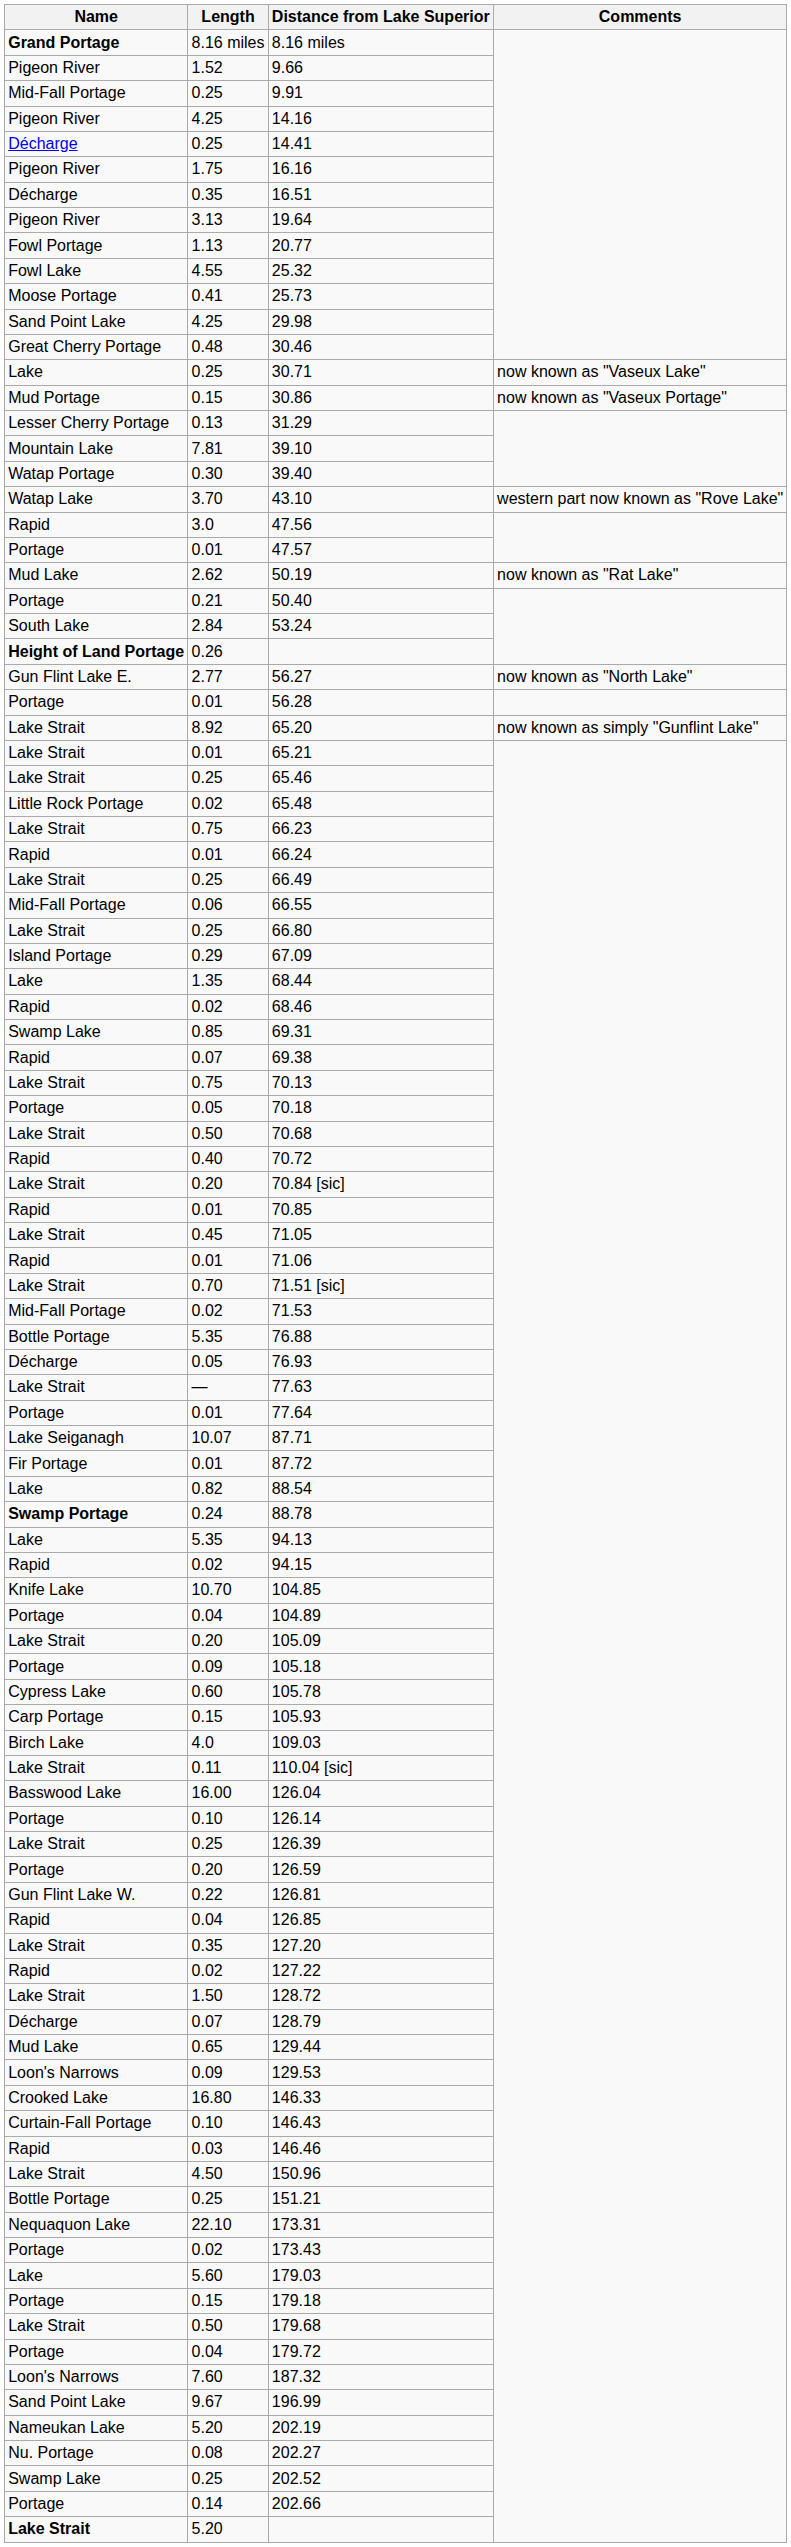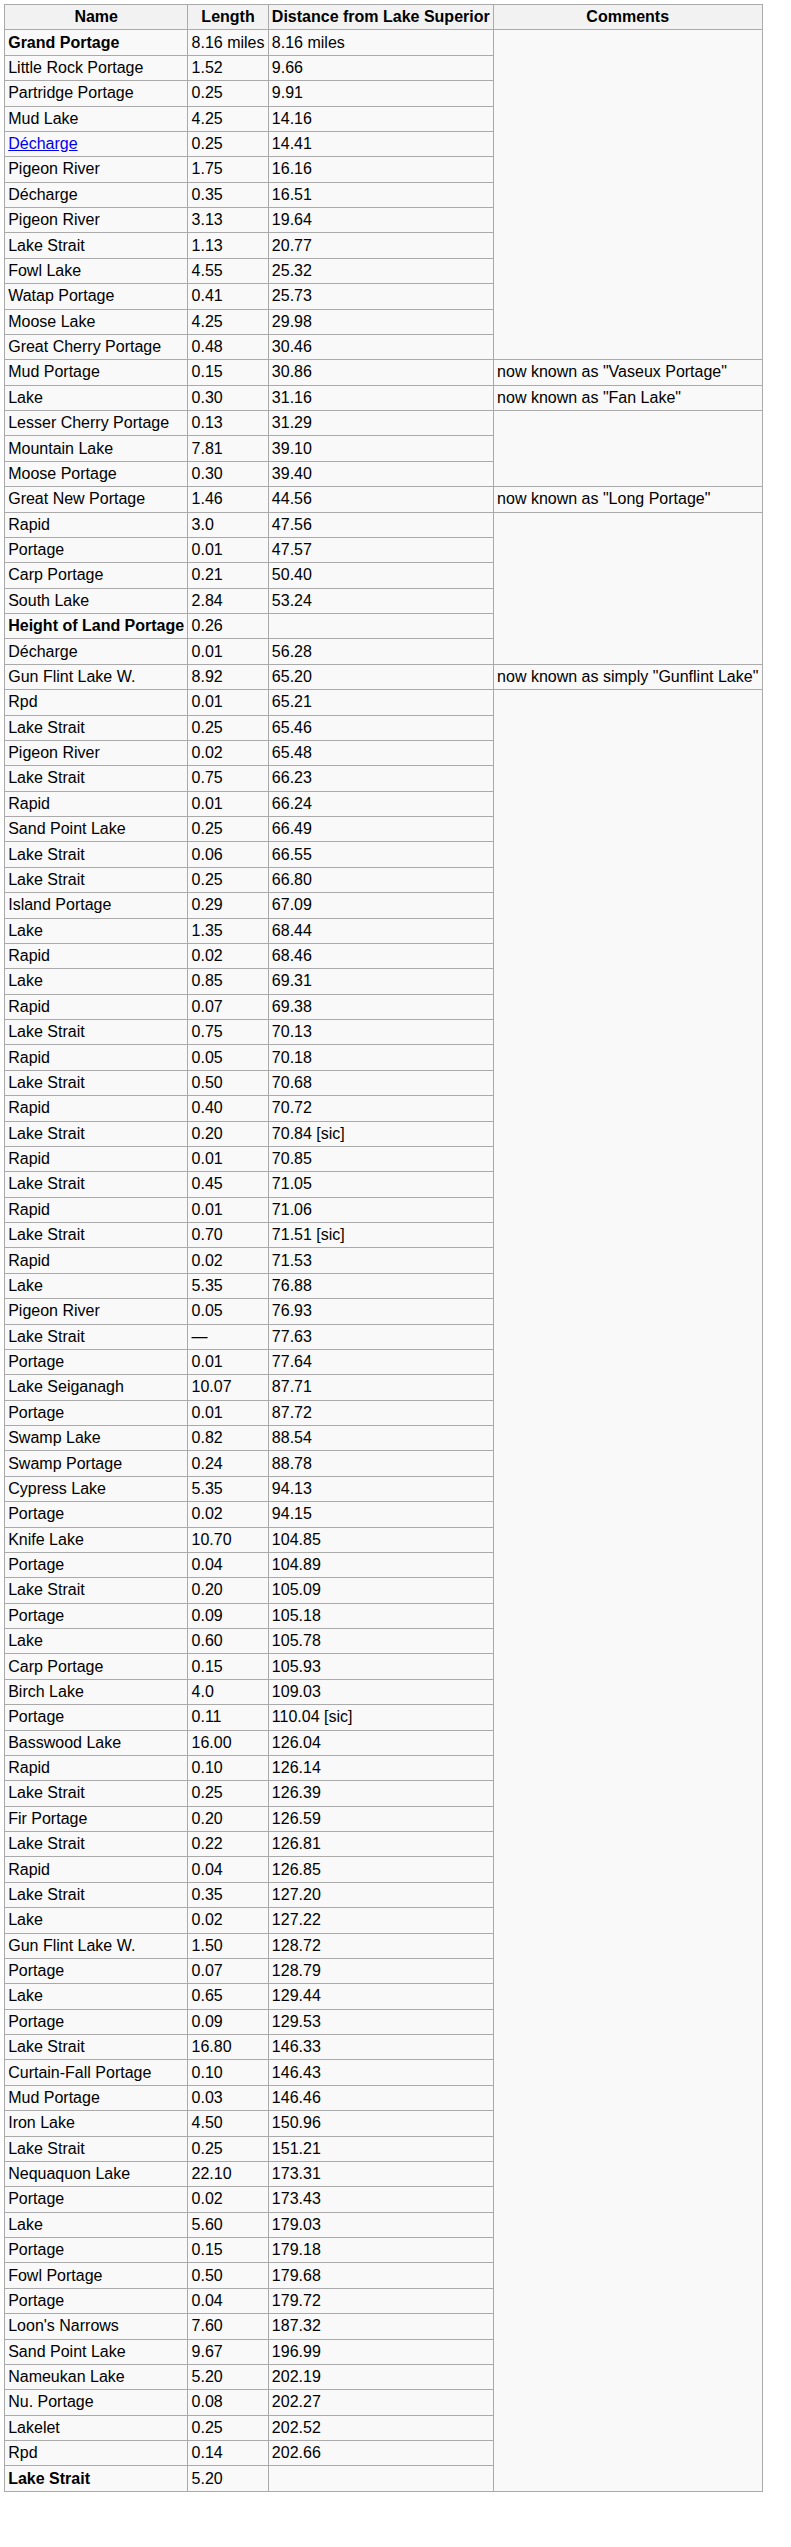 <table class="wikitable">
 <tr>
 <th>Name</th>
 <th>Length</th>
 <th>Distance from Lake Superior</th>
 <th>Comments</th>
 </tr>
 <tr>
 <td><strong>Grand Portage</strong></td>
 <td>8.16 miles</td>
 <td>8.16 miles</td>
 </tr>
 <tr>
-<td>Pigeon River</td>
+<td>Little Rock Portage</td>
 <td>1.52</td>
 <td>9.66</td>
 </tr>
 <tr>
-<td>Mid-Fall Portage</td>
+<td>Partridge Portage</td>
 <td>0.25</td>
 <td>9.91</td>
 </tr>
 <tr>
-<td>Pigeon River</td>
+<td>Mud Lake</td>
 <td>4.25</td>
 <td>14.16</td>
 </tr>
 <tr>
 <td><a href='#'>Décharge</a></td>
 <td>0.25</td>
 <td>14.41</td>
 </tr>
 <tr>
 <td>Pigeon River</td>
 <td>1.75</td>
 <td>16.16</td>
 </tr>
 <tr>
 <td>Décharge</td>
 <td>0.35</td>
 <td>16.51</td>
 </tr>
 <tr>
 <td>Pigeon River</td>
 <td>3.13</td>
 <td>19.64</td>
 </tr>
 <tr>
-<td>Fowl Portage</td>
+<td>Lake Strait</td>
 <td>1.13</td>
 <td>20.77</td>
 </tr>
 <tr>
 <td>Fowl Lake</td>
 <td>4.55</td>
 <td>25.32</td>
 </tr>
 <tr>
-<td>Moose Portage</td>
+<td>Watap Portage</td>
 <td>0.41</td>
 <td>25.73</td>
 </tr>
 <tr>
-<td>Sand Point Lake</td>
+<td>Moose Lake</td>
 <td>4.25</td>
 <td>29.98</td>
 </tr>
 <tr>
 <td>Great Cherry Portage</td>
 <td>0.48</td>
 <td>30.46</td>
 </tr>
 <tr>
-<td>Lake</td>
-<td>0.25</td>
-<td>30.71</td>
-<td>now known as "Vaseux Lake"</td>
-</tr>
-<tr>
 <td>Mud Portage</td>
 <td>0.15</td>
 <td>30.86</td>
 <td>now known as "Vaseux Portage"</td>
+</tr>
+<tr>
+<td>Lake</td>
+<td>0.30</td>
+<td>31.16</td>
+<td>now known as "Fan Lake"</td>
 </tr>
 <tr>
 <td>Lesser Cherry Portage</td>
 <td>0.13</td>
 <td>31.29</td>
 </tr>
 <tr>
 <td>Mountain Lake</td>
 <td>7.81</td>
 <td>39.10</td>
 </tr>
 <tr>
-<td>Watap Portage</td>
+<td>Moose Portage</td>
 <td>0.30</td>
 <td>39.40</td>
 </tr>
 <tr>
-<td>Watap Lake</td>
-<td>3.70</td>
-<td>43.10</td>
-<td>western part now known as "Rove Lake"</td>
+<td>Great New Portage</td>
+<td>1.46</td>
+<td>44.56</td>
+<td>now known as "Long Portage"</td>
 </tr>
 <tr>
 <td>Rapid</td>
 <td>3.0</td>
 <td>47.56</td>
 </tr>
 <tr>
 <td>Portage</td>
 <td>0.01</td>
 <td>47.57</td>
 </tr>
 <tr>
-<td>Mud Lake</td>
-<td>2.62</td>
-<td>50.19</td>
-<td>now known as "Rat Lake"</td>
-</tr>
-<tr>
-<td>Portage</td>
+<td>Carp Portage</td>
 <td>0.21</td>
 <td>50.40</td>
 </tr>
 <tr>
 <td>South Lake</td>
 <td>2.84</td>
 <td>53.24</td>
 </tr>
 <tr>
 <td><strong>Height of Land Portage</strong></td>
 <td>0.26</td>
 <td></td>
 </tr>
 <tr>
-<td>Gun Flint Lake E.</td>
-<td>2.77</td>
-<td>56.27</td>
-<td>now known as "North Lake"</td>
-</tr>
-<tr>
-<td>Portage</td>
+<td>Décharge</td>
 <td>0.01</td>
 <td>56.28</td>
 </tr>
 <tr>
-<td>Lake Strait</td>
+<td>Gun Flint Lake W.</td>
 <td>8.92</td>
 <td>65.20</td>
 <td>now known as simply "Gunflint Lake"</td>
 </tr>
 <tr>
-<td>Lake Strait</td>
+<td>Rpd</td>
 <td>0.01</td>
 <td>65.21</td>
 </tr>
 <tr>
 <td>Lake Strait</td>
 <td>0.25</td>
 <td>65.46</td>
 </tr>
 <tr>
-<td>Little Rock Portage</td>
+<td>Pigeon River</td>
 <td>0.02</td>
 <td>65.48</td>
 </tr>
 <tr>
 <td>Lake Strait</td>
 <td>0.75</td>
 <td>66.23</td>
 </tr>
 <tr>
 <td>Rapid</td>
 <td>0.01</td>
 <td>66.24</td>
 </tr>
 <tr>
-<td>Lake Strait</td>
+<td>Sand Point Lake</td>
 <td>0.25</td>
 <td>66.49</td>
 </tr>
 <tr>
-<td>Mid-Fall Portage</td>
+<td>Lake Strait</td>
 <td>0.06</td>
 <td>66.55</td>
 </tr>
 <tr>
 <td>Lake Strait</td>
 <td>0.25</td>
 <td>66.80</td>
 </tr>
 <tr>
 <td>Island Portage</td>
 <td>0.29</td>
 <td>67.09</td>
 </tr>
 <tr>
 <td>Lake</td>
 <td>1.35</td>
 <td>68.44</td>
 </tr>
 <tr>
 <td>Rapid</td>
 <td>0.02</td>
 <td>68.46</td>
 </tr>
 <tr>
-<td>Swamp Lake</td>
+<td>Lake</td>
 <td>0.85</td>
 <td>69.31</td>
 </tr>
 <tr>
 <td>Rapid</td>
 <td>0.07</td>
 <td>69.38</td>
 </tr>
 <tr>
 <td>Lake Strait</td>
 <td>0.75</td>
 <td>70.13</td>
 </tr>
 <tr>
-<td>Portage</td>
+<td>Rapid</td>
 <td>0.05</td>
 <td>70.18</td>
 </tr>
 <tr>
 <td>Lake Strait</td>
 <td>0.50</td>
 <td>70.68</td>
 </tr>
 <tr>
 <td>Rapid</td>
 <td>0.40</td>
 <td>70.72</td>
 </tr>
 <tr>
 <td>Lake Strait</td>
 <td>0.20</td>
 <td>70.84 [sic]</td>
 </tr>
 <tr>
 <td>Rapid</td>
 <td>0.01</td>
 <td>70.85</td>
 </tr>
 <tr>
 <td>Lake Strait</td>
 <td>0.45</td>
 <td>71.05</td>
 </tr>
 <tr>
 <td>Rapid</td>
 <td>0.01</td>
 <td>71.06</td>
 </tr>
 <tr>
 <td>Lake Strait</td>
 <td>0.70</td>
 <td>71.51 [sic]</td>
 </tr>
 <tr>
-<td>Mid-Fall Portage</td>
+<td>Rapid</td>
 <td>0.02</td>
 <td>71.53</td>
 </tr>
 <tr>
-<td>Bottle Portage</td>
+<td>Lake</td>
 <td>5.35</td>
 <td>76.88</td>
 </tr>
 <tr>
-<td>Décharge</td>
+<td>Pigeon River</td>
 <td>0.05</td>
 <td>76.93</td>
 </tr>
 <tr>
 <td>Lake Strait</td>
 <td>—</td>
 <td>77.63</td>
 </tr>
 <tr>
 <td>Portage</td>
 <td>0.01</td>
 <td>77.64</td>
 </tr>
 <tr>
 <td>Lake Seiganagh</td>
 <td>10.07</td>
 <td>87.71</td>
 </tr>
 <tr>
-<td>Fir Portage</td>
+<td>Portage</td>
 <td>0.01</td>
 <td>87.72</td>
 </tr>
 <tr>
-<td>Lake</td>
+<td>Swamp Lake</td>
 <td>0.82</td>
 <td>88.54</td>
 </tr>
 <tr>
-<td><strong>Swamp Portage</strong></td>
+<td>Swamp Portage</td>
 <td>0.24</td>
 <td>88.78</td>
 </tr>
 <tr>
-<td>Lake</td>
+<td>Cypress Lake</td>
 <td>5.35</td>
 <td>94.13</td>
 </tr>
 <tr>
-<td>Rapid</td>
+<td>Portage</td>
 <td>0.02</td>
 <td>94.15</td>
 </tr>
 <tr>
 <td>Knife Lake</td>
 <td>10.70</td>
 <td>104.85</td>
 </tr>
 <tr>
 <td>Portage</td>
 <td>0.04</td>
 <td>104.89</td>
 </tr>
 <tr>
 <td>Lake Strait</td>
 <td>0.20</td>
 <td>105.09</td>
 </tr>
 <tr>
 <td>Portage</td>
 <td>0.09</td>
 <td>105.18</td>
 </tr>
 <tr>
-<td>Cypress Lake</td>
+<td>Lake</td>
 <td>0.60</td>
 <td>105.78</td>
 </tr>
 <tr>
 <td>Carp Portage</td>
 <td>0.15</td>
 <td>105.93</td>
 </tr>
 <tr>
 <td>Birch Lake</td>
 <td>4.0</td>
 <td>109.03</td>
 </tr>
 <tr>
-<td>Lake Strait</td>
+<td>Portage</td>
 <td>0.11</td>
 <td>110.04 [sic]</td>
 </tr>
 <tr>
 <td>Basswood Lake</td>
 <td>16.00</td>
 <td>126.04</td>
 </tr>
 <tr>
-<td>Portage</td>
+<td>Rapid</td>
 <td>0.10</td>
 <td>126.14</td>
 </tr>
 <tr>
 <td>Lake Strait</td>
 <td>0.25</td>
 <td>126.39</td>
 </tr>
 <tr>
-<td>Portage</td>
+<td>Fir Portage</td>
 <td>0.20</td>
 <td>126.59</td>
 </tr>
 <tr>
-<td>Gun Flint Lake W.</td>
+<td>Lake Strait</td>
 <td>0.22</td>
 <td>126.81</td>
 </tr>
 <tr>
 <td>Rapid</td>
 <td>0.04</td>
 <td>126.85</td>
 </tr>
 <tr>
 <td>Lake Strait</td>
 <td>0.35</td>
 <td>127.20</td>
 </tr>
 <tr>
-<td>Rapid</td>
+<td>Lake</td>
 <td>0.02</td>
 <td>127.22</td>
 </tr>
 <tr>
-<td>Lake Strait</td>
+<td>Gun Flint Lake W.</td>
 <td>1.50</td>
 <td>128.72</td>
 </tr>
 <tr>
-<td>Décharge</td>
+<td>Portage</td>
 <td>0.07</td>
 <td>128.79</td>
 </tr>
 <tr>
-<td>Mud Lake</td>
+<td>Lake</td>
 <td>0.65</td>
 <td>129.44</td>
 </tr>
 <tr>
-<td>Loon's Narrows</td>
+<td>Portage</td>
 <td>0.09</td>
 <td>129.53</td>
 </tr>
 <tr>
-<td>Crooked Lake</td>
+<td>Lake Strait</td>
 <td>16.80</td>
 <td>146.33</td>
 </tr>
 <tr>
 <td>Curtain-Fall Portage</td>
 <td>0.10</td>
 <td>146.43</td>
 </tr>
 <tr>
-<td>Rapid</td>
+<td>Mud Portage</td>
 <td>0.03</td>
 <td>146.46</td>
 </tr>
 <tr>
-<td>Lake Strait</td>
+<td>Iron Lake</td>
 <td>4.50</td>
 <td>150.96</td>
 </tr>
 <tr>
-<td>Bottle Portage</td>
+<td>Lake Strait</td>
 <td>0.25</td>
 <td>151.21</td>
 </tr>
 <tr>
 <td>Nequaquon Lake</td>
 <td>22.10</td>
 <td>173.31</td>
 </tr>
 <tr>
 <td>Portage</td>
 <td>0.02</td>
 <td>173.43</td>
 </tr>
 <tr>
 <td>Lake</td>
 <td>5.60</td>
 <td>179.03</td>
 </tr>
 <tr>
 <td>Portage</td>
 <td>0.15</td>
 <td>179.18</td>
 </tr>
 <tr>
-<td>Lake Strait</td>
+<td>Fowl Portage</td>
 <td>0.50</td>
 <td>179.68</td>
 </tr>
 <tr>
 <td>Portage</td>
 <td>0.04</td>
 <td>179.72</td>
 </tr>
 <tr>
 <td>Loon's Narrows</td>
 <td>7.60</td>
 <td>187.32</td>
 </tr>
 <tr>
 <td>Sand Point Lake</td>
 <td>9.67</td>
 <td>196.99</td>
 </tr>
 <tr>
 <td>Nameukan Lake</td>
 <td>5.20</td>
 <td>202.19</td>
 </tr>
 <tr>
 <td>Nu. Portage</td>
 <td>0.08</td>
 <td>202.27</td>
 </tr>
 <tr>
-<td>Swamp Lake</td>
+<td>Lakelet</td>
 <td>0.25</td>
 <td>202.52</td>
 </tr>
 <tr>
-<td>Portage</td>
+<td>Rpd</td>
 <td>0.14</td>
 <td>202.66</td>
 </tr>
 <tr>
 <td><strong>Lake Strait</strong></td>
 <td>5.20</td>
 <td></td>
 </tr>
 </table>
